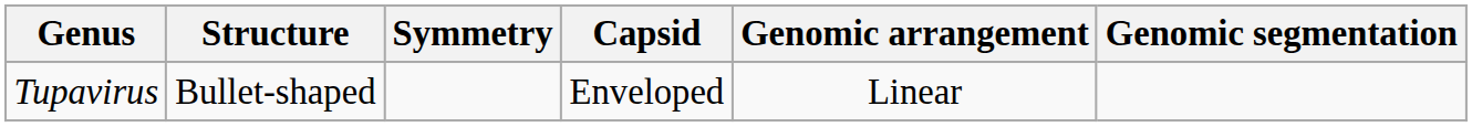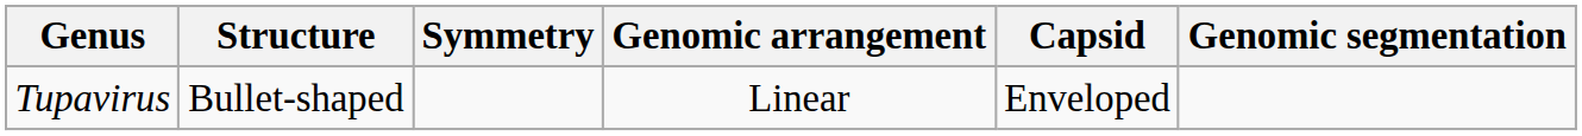 <table class="wikitable sortable" style="text-align:center">
 <tr>
 <th>Genus</th>
 <th>Structure</th>
 <th>Symmetry</th>
+<th>Genomic arrangement</th>
 <th>Capsid</th>
-<th>Genomic arrangement</th>
 <th>Genomic segmentation</th>
 </tr>
 <tr>
 <td><em>Tupavirus</em></td>
 <td>Bullet-shaped</td>
 <td></td>
+<td>Linear</td>
 <td>Enveloped</td>
-<td>Linear</td>
 <td></td>
 </tr>
 </table>
